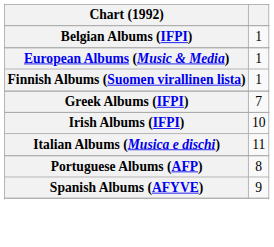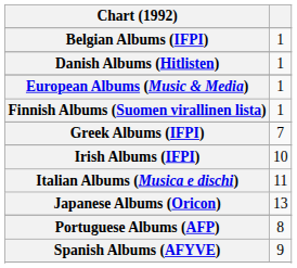 <table class="wikitable sortable plainrowheaders" style="text-align:center">
 <tr>
 <th scope="col">Chart (1992)</th>
 <th scope="col"></th>
 </tr>
 <tr>
 </tr>
 <tr>
 </tr>
 <tr>
 <th scope="row">Belgian Albums (<a href='#'>IFPI</a>)</th>
 <td>1</td>
 </tr>
 <tr>
+</tr>
+<tr>
+<th scope="row">Danish Albums (<a href='#'>Hitlisten</a>)</th>
+<td>1</td>
 </tr>
 <tr>
 </tr>
 <tr>
 <th scope="row"><a href='#'>European Albums</a> (<em><a href='#'>Music & Media</a></em>)</th>
 <td>1</td>
 </tr>
 <tr>
 <th scope="row">Finnish Albums (<a href='#'>Suomen virallinen lista</a>)</th>
 <td>1</td>
 </tr>
 <tr>
 </tr>
 <tr>
 <th scope="row">Greek Albums (<a href='#'>IFPI</a>)</th>
 <td>7</td>
 </tr>
 <tr>
 </tr>
 <tr>
 <th scope="row">Irish Albums (<a href='#'>IFPI</a>)</th>
 <td>10</td>
 </tr>
 <tr>
 <th scope="row">Italian Albums (<em><a href='#'>Musica e dischi</a></em>)</th>
 <td>11</td>
 </tr>
 <tr>
+<th scope="row">Japanese Albums (<a href='#'>Oricon</a>)</th>
+<td>13</td>
+</tr>
+<tr>
 </tr>
 <tr>
 </tr>
 <tr>
 <th scope="row">Portuguese Albums (<a href='#'>AFP</a>)</th>
 <td>8</td>
 </tr>
 <tr>
 <th scope="row">Spanish Albums (<a href='#'>AFYVE</a>)</th>
 <td>9</td>
 </tr>
 <tr>
 </tr>
 <tr>
 </tr>
 <tr>
 </tr>
 <tr>
 </tr>
 </table>
